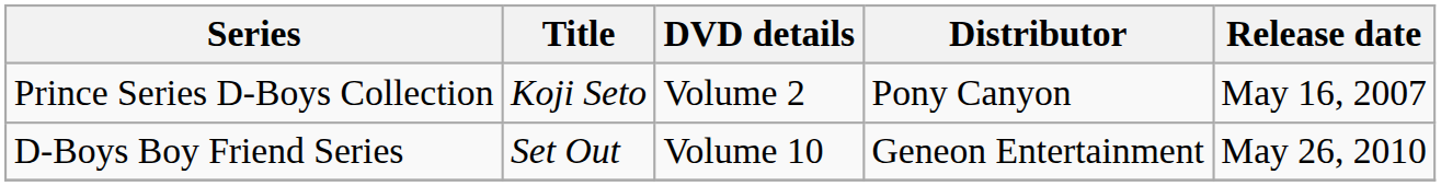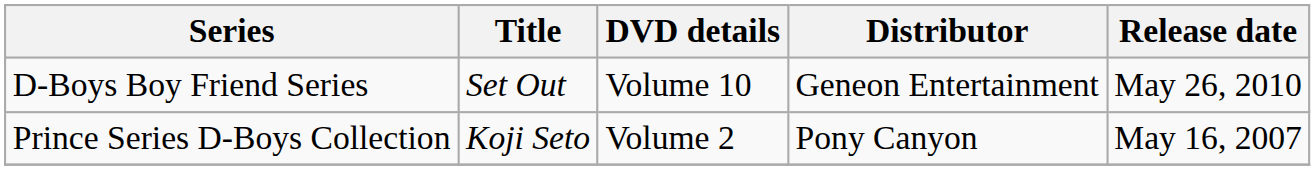 <table class="wikitable">
 <tr>
 <th>Series</th>
 <th>Title</th>
 <th>DVD details</th>
 <th>Distributor</th>
 <th>Release date</th>
 </tr>
 <tr>
+<td rowspan="1">D-Boys Boy Friend Series</td>
+<td><em>Set Out</em></td>
+<td>Volume 10</td>
+<td>Geneon Entertainment</td>
+<td>May 26, 2010</td>
+</tr>
+<tr>
 <td>Prince Series D-Boys Collection</td>
 <td><em>Koji Seto</em></td>
 <td>Volume 2</td>
 <td>Pony Canyon</td>
 <td>May 16, 2007</td>
 </tr>
 <tr>
-<td rowspan="1">D-Boys Boy Friend Series</td>
-<td><em>Set Out</em></td>
-<td>Volume 10</td>
-<td>Geneon Entertainment</td>
-<td>May 26, 2010</td>
-</tr>
-<tr>
 </tr>
 </table>
